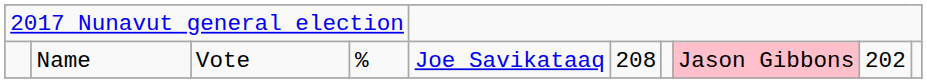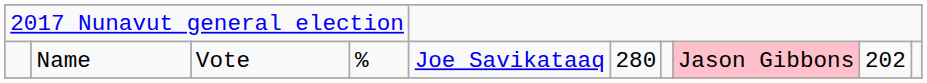 <table class="wikitable">
 <tr>
 <td colspan=4 align=center><a href='#'>2017 Nunavut general election</a></td>
 </tr>
 <tr>
 <td></td>
 <td>Name</td>
 <td>Vote</td>
 <td>%<br></td>
 <td><a href='#'>Joe Savikataaq</a></td>
-<td>208</td>
+<td>280</td>
 <td><br></td>
 <td style="background: pink;">Jason Gibbons</td>
 <td>202</td>
 <td></td>
 </tr>
 </table>
